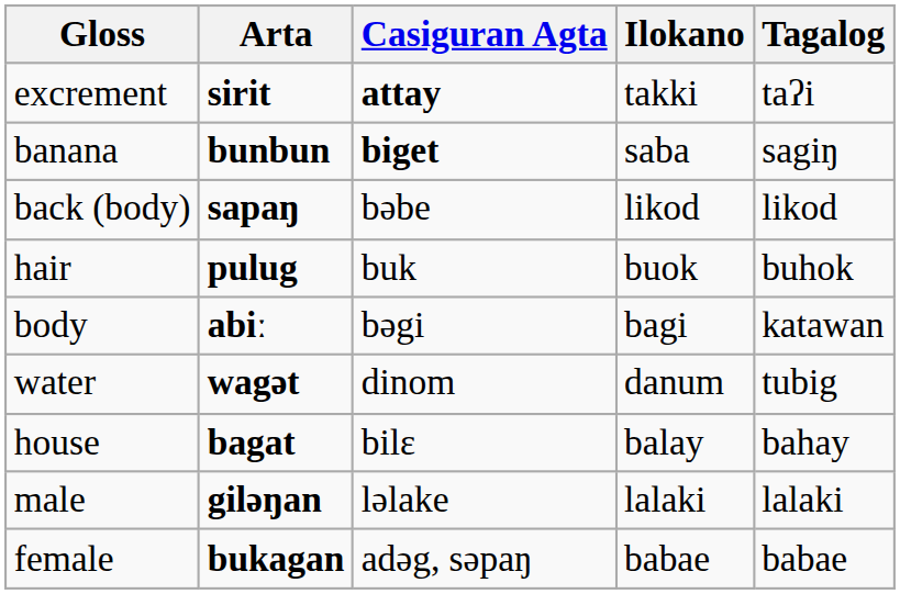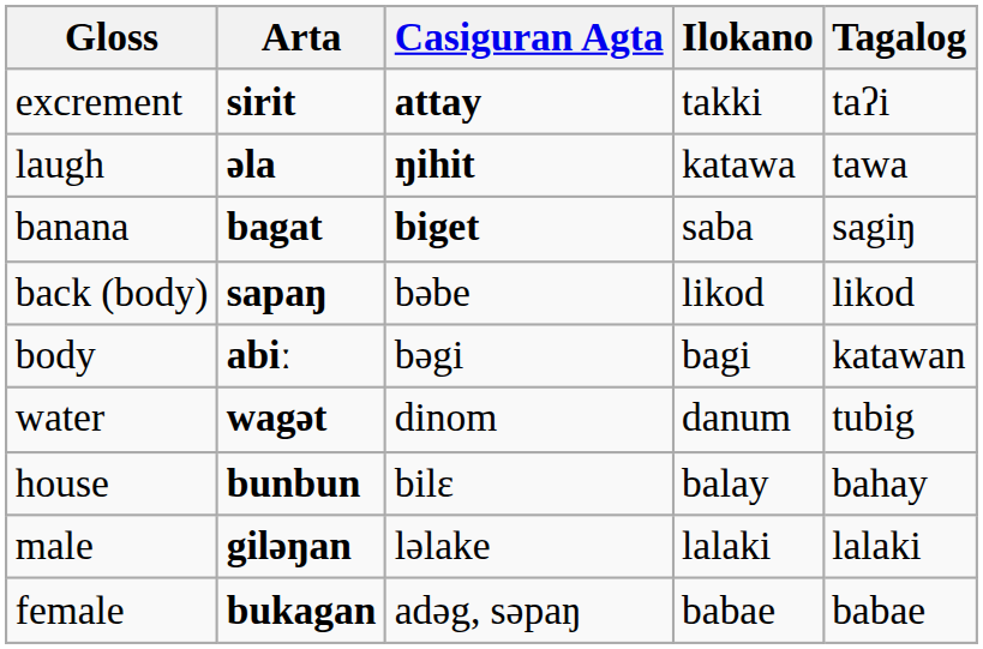 <table class="wikitable sortable">
 <tr>
 <th>Gloss</th>
 <th>Arta</th>
 <th><a href='#'>Casiguran Agta</a></th>
 <th>Ilokano</th>
 <th>Tagalog</th>
 </tr>
 <tr>
 <td>excrement</td>
 <td><strong>sirit</strong></td>
 <td><strong>attay</strong></td>
 <td>takki</td>
 <td>taʔi</td>
 </tr>
 <tr>
+<td>laugh</td>
+<td><strong>əla</strong></td>
+<td><strong>ŋihit</strong></td>
+<td>katawa</td>
+<td>tawa</td>
+</tr>
+<tr>
 <td>banana</td>
-<td><strong>bunbun</strong></td>
+<td><strong>bagat</strong></td>
 <td><strong>biget</strong></td>
 <td>saba</td>
 <td>sagiŋ</td>
 </tr>
 <tr>
 <td>back (body)</td>
 <td><strong>sapaŋ</strong></td>
 <td>bəbe</td>
 <td>likod</td>
 <td>likod</td>
-</tr>
-<tr>
-<td>hair</td>
-<td><strong>pulug</strong></td>
-<td>buk</td>
-<td>buok</td>
-<td>buhok</td>
 </tr>
 <tr>
 <td>body</td>
 <td><strong>abiː</strong></td>
 <td>bəgi</td>
 <td>bagi</td>
 <td>katawan</td>
 </tr>
 <tr>
 <td>water</td>
 <td><strong>wagət</strong></td>
 <td>dinom</td>
 <td>danum</td>
 <td>tubig</td>
 </tr>
 <tr>
 <td>house</td>
-<td><strong>bagat</strong></td>
+<td><strong>bunbun</strong></td>
 <td>bilɛ</td>
 <td>balay</td>
 <td>bahay</td>
 </tr>
 <tr>
 <td>male</td>
 <td><strong>giləŋan</strong></td>
 <td>ləlake</td>
 <td>lalaki</td>
 <td>lalaki</td>
 </tr>
 <tr>
 <td>female</td>
 <td><strong>bukagan</strong></td>
 <td>adəg, səpaŋ</td>
 <td>babae</td>
 <td>babae</td>
 </tr>
 </table>
